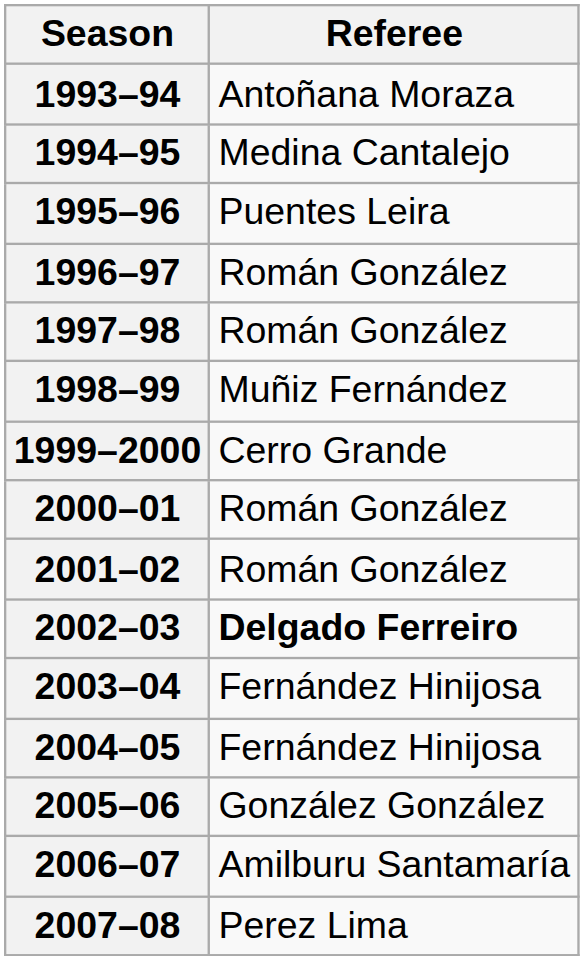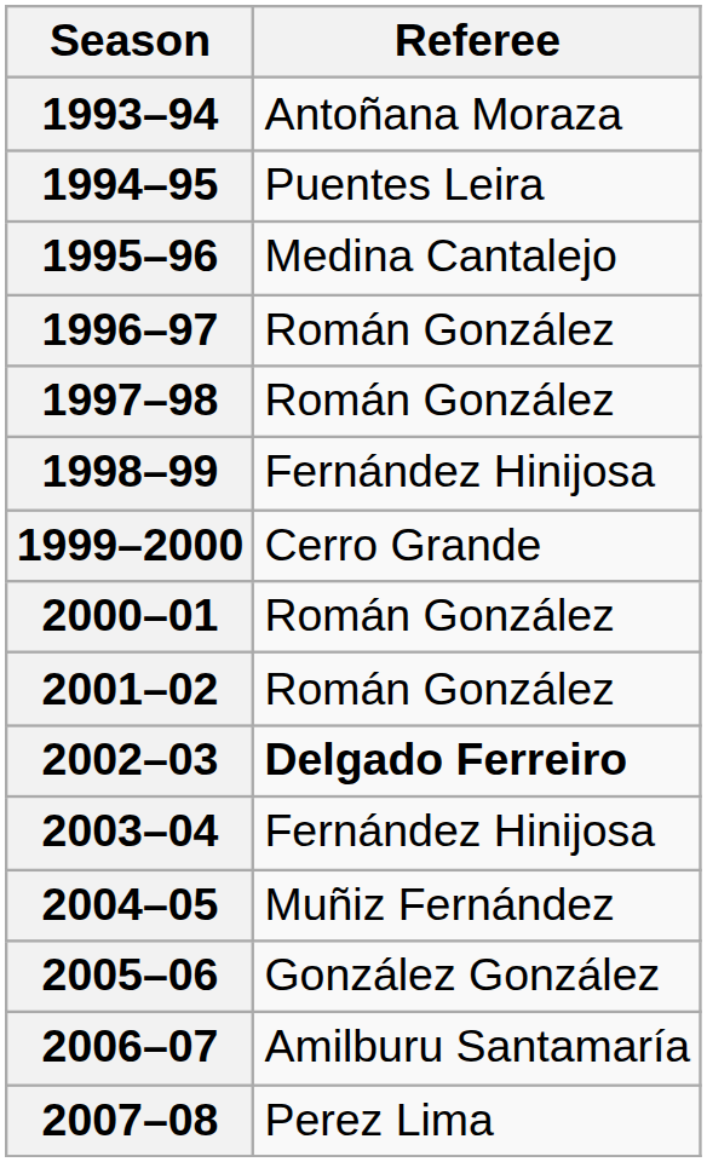 <table class="wikitable">
 <tr>
 <th>Season</th>
 <th>Referee</th>
 </tr>
 <tr>
 <th>1993–94</th>
 <td>Antoñana Moraza</td>
 </tr>
 <tr>
 <th>1994–95</th>
-<td>Medina Cantalejo</td>
+<td>Puentes Leira</td>
 </tr>
 <tr>
 <th>1995–96</th>
-<td>Puentes Leira</td>
+<td>Medina Cantalejo</td>
 </tr>
 <tr>
 <th>1996–97</th>
 <td>Román González</td>
 </tr>
 <tr>
 <th>1997–98</th>
 <td>Román González</td>
 </tr>
 <tr>
 <th>1998–99</th>
-<td>Muñiz Fernández</td>
+<td>Fernández Hinijosa</td>
 </tr>
 <tr>
 <th>1999–2000</th>
 <td>Cerro Grande</td>
 </tr>
 <tr>
 <th>2000–01</th>
 <td>Román González</td>
 </tr>
 <tr>
 <th>2001–02</th>
 <td>Román González</td>
 </tr>
 <tr>
 <th>2002–03</th>
 <td><strong>Delgado Ferreiro</strong></td>
 </tr>
 <tr>
 <th>2003–04</th>
 <td>Fernández Hinijosa</td>
 </tr>
 <tr>
 <th>2004–05</th>
-<td>Fernández Hinijosa</td>
+<td>Muñiz Fernández</td>
 </tr>
 <tr>
 <th>2005–06</th>
 <td>González González</td>
 </tr>
 <tr>
 <th>2006–07</th>
 <td>Amilburu Santamaría</td>
 </tr>
 <tr>
 <th>2007–08</th>
 <td>Perez Lima</td>
 </tr>
 </table>
